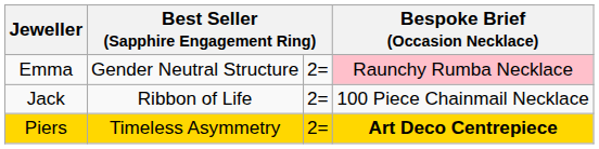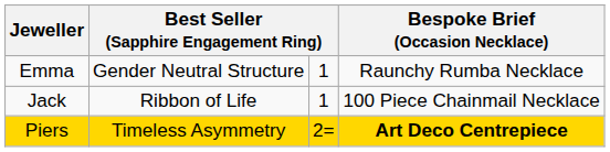 <table class="wikitable" style="text-align:center;">
 <tr>
 <th>Jeweller</th>
 <th colspan="2">Best Seller<br><small>(Sapphire Engagement Ring)</small></th>
 <th>Bespoke Brief<br><small>(Occasion Necklace)</small></th>
 </tr>
 <tr>
 <td>Emma</td>
 <td>Gender Neutral Structure</td>
-<td>2=</td>
-<td style="background: pink;">Raunchy Rumba Necklace</td>
+<td>1</td>
+<td>Raunchy Rumba Necklace</td>
 </tr>
 <tr>
 <td>Jack</td>
 <td>Ribbon of Life</td>
-<td>2=</td>
+<td>1</td>
 <td>100 Piece Chainmail Necklace</td>
 </tr>
 <tr style="background:Gold">
 <td>Piers</td>
 <td>Timeless Asymmetry</td>
 <td>2=</td>
 <td><strong>Art Deco Centrepiece</strong></td>
 </tr>
 </table>
